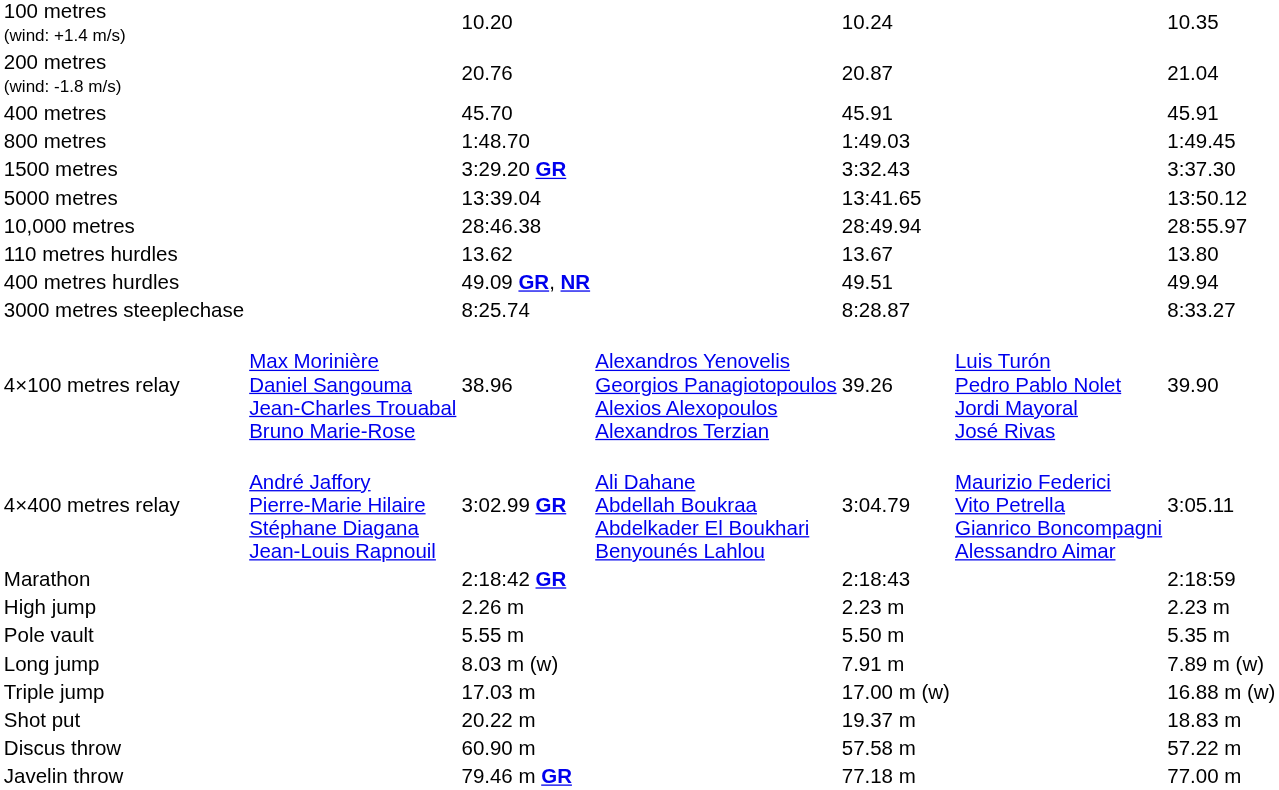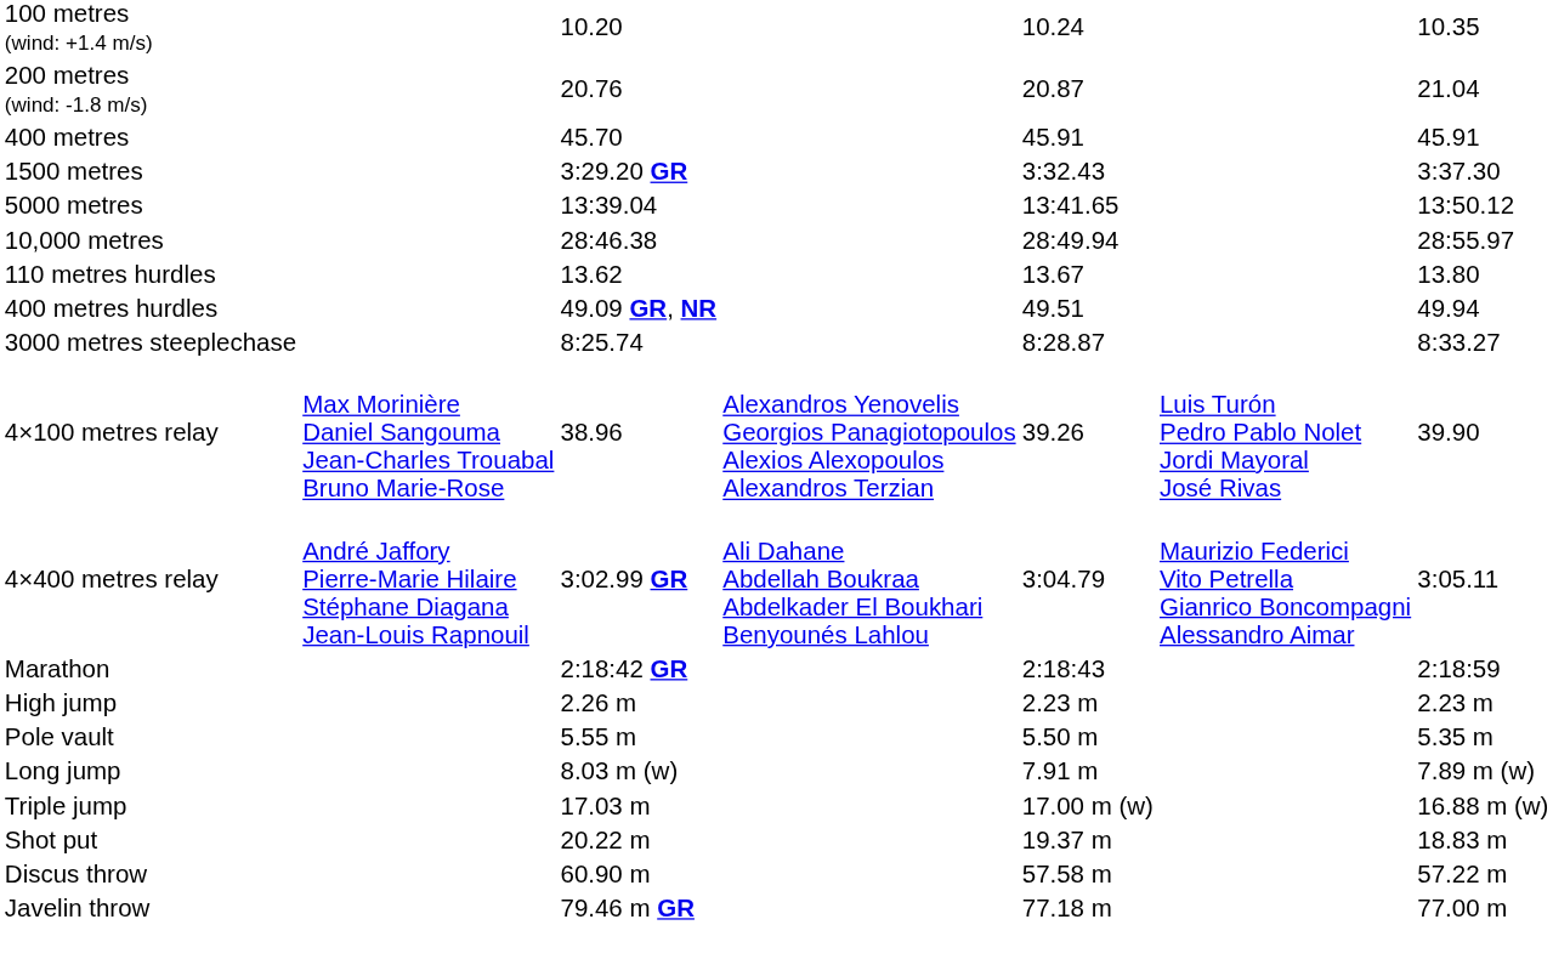 <table>
 <tr>
 <td>100 metres<br><small>(wind: +1.4 m/s)</small></td>
 <td></td>
 <td>10.20</td>
 <td></td>
 <td>10.24</td>
 <td></td>
 <td>10.35</td>
 </tr>
 <tr>
 <td>200 metres<br><small>(wind: -1.8 m/s)</small></td>
 <td></td>
 <td>20.76</td>
 <td></td>
 <td>20.87</td>
 <td></td>
 <td>21.04</td>
 </tr>
 <tr>
 <td>400 metres</td>
 <td></td>
 <td>45.70</td>
 <td></td>
 <td>45.91</td>
 <td></td>
 <td>45.91</td>
-</tr>
-<tr>
-<td>800 metres</td>
-<td></td>
-<td>1:48.70</td>
-<td></td>
-<td>1:49.03</td>
-<td></td>
-<td>1:49.45</td>
 </tr>
 <tr>
 <td>1500 metres</td>
 <td></td>
 <td>3:29.20 <strong><a href='#'>GR</a></strong></td>
 <td></td>
 <td>3:32.43</td>
 <td></td>
 <td>3:37.30</td>
 </tr>
 <tr>
 <td>5000 metres</td>
 <td></td>
 <td>13:39.04</td>
 <td></td>
 <td>13:41.65</td>
 <td></td>
 <td>13:50.12</td>
 </tr>
 <tr>
 <td>10,000 metres</td>
 <td></td>
 <td>28:46.38</td>
 <td></td>
 <td>28:49.94</td>
 <td></td>
 <td>28:55.97</td>
 </tr>
 <tr>
 <td>110 metres hurdles</td>
 <td></td>
 <td>13.62</td>
 <td></td>
 <td>13.67</td>
 <td></td>
 <td>13.80</td>
 </tr>
 <tr>
 <td>400 metres hurdles</td>
 <td></td>
 <td>49.09 <strong><a href='#'>GR</a></strong>, <strong><a href='#'>NR</a></strong></td>
 <td></td>
 <td>49.51</td>
 <td></td>
 <td>49.94</td>
 </tr>
 <tr>
 <td>3000 metres steeplechase</td>
 <td></td>
 <td>8:25.74</td>
 <td></td>
 <td>8:28.87</td>
 <td></td>
 <td>8:33.27</td>
 </tr>
 <tr>
 <td>4×100 metres relay</td>
 <td><br><a href='#'>Max Morinière</a><br><a href='#'>Daniel Sangouma</a><br><a href='#'>Jean-Charles Trouabal</a><br><a href='#'>Bruno Marie-Rose</a></td>
 <td>38.96</td>
 <td><br><a href='#'>Alexandros Yenovelis</a><br><a href='#'>Georgios Panagiotopoulos</a><br><a href='#'>Alexios Alexopoulos</a><br><a href='#'>Alexandros Terzian</a></td>
 <td>39.26</td>
 <td><br><a href='#'>Luis Turón</a><br><a href='#'>Pedro Pablo Nolet</a><br><a href='#'>Jordi Mayoral</a><br><a href='#'>José Rivas</a></td>
 <td>39.90</td>
 </tr>
 <tr>
 <td>4×400 metres relay</td>
 <td><br><a href='#'>André Jaffory</a><br><a href='#'>Pierre-Marie Hilaire</a><br><a href='#'>Stéphane Diagana</a><br><a href='#'>Jean-Louis Rapnouil</a></td>
 <td>3:02.99 <strong><a href='#'>GR</a></strong></td>
 <td><br><a href='#'>Ali Dahane</a><br><a href='#'>Abdellah Boukraa</a><br><a href='#'>Abdelkader El Boukhari</a><br><a href='#'>Benyounés Lahlou</a></td>
 <td>3:04.79</td>
 <td><br><a href='#'>Maurizio  Federici</a><br><a href='#'>Vito Petrella</a><br><a href='#'>Gianrico Boncompagni</a><br><a href='#'>Alessandro Aimar</a></td>
 <td>3:05.11</td>
 </tr>
 <tr>
 <td>Marathon</td>
 <td></td>
 <td>2:18:42 <strong><a href='#'>GR</a></strong></td>
 <td></td>
 <td>2:18:43</td>
 <td></td>
 <td>2:18:59</td>
 </tr>
 <tr>
 <td>High jump</td>
 <td></td>
 <td>2.26 m</td>
 <td></td>
 <td>2.23 m</td>
 <td></td>
 <td>2.23 m</td>
 </tr>
 <tr>
 <td>Pole vault</td>
 <td></td>
 <td>5.55 m</td>
 <td></td>
 <td>5.50 m</td>
 <td></td>
 <td>5.35 m</td>
 </tr>
 <tr>
 <td>Long jump</td>
 <td></td>
 <td>8.03 m (w)</td>
 <td></td>
 <td>7.91 m</td>
 <td></td>
 <td>7.89 m (w)</td>
 </tr>
 <tr>
 <td>Triple jump</td>
 <td></td>
 <td>17.03 m</td>
 <td></td>
 <td>17.00 m (w)</td>
 <td></td>
 <td>16.88 m (w)</td>
 </tr>
 <tr>
 <td>Shot put</td>
 <td></td>
 <td>20.22 m</td>
 <td></td>
 <td>19.37 m</td>
 <td></td>
 <td>18.83 m</td>
 </tr>
 <tr>
 <td>Discus throw</td>
 <td></td>
 <td>60.90 m</td>
 <td></td>
 <td>57.58 m</td>
 <td></td>
 <td>57.22 m</td>
 </tr>
 <tr>
 <td>Javelin throw</td>
 <td></td>
 <td>79.46 m <strong><a href='#'>GR</a></strong></td>
 <td></td>
 <td>77.18 m</td>
 <td></td>
 <td>77.00 m</td>
 </tr>
 </table>
